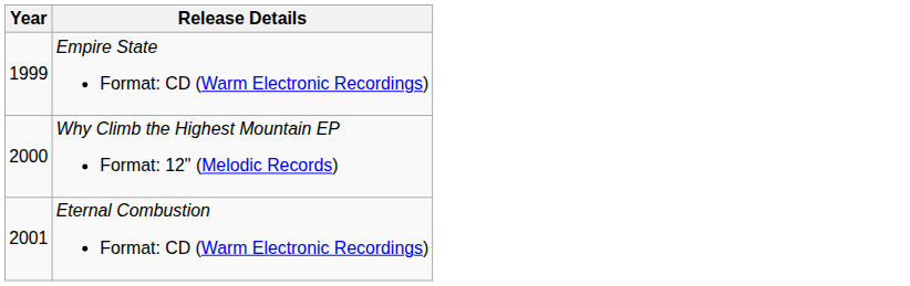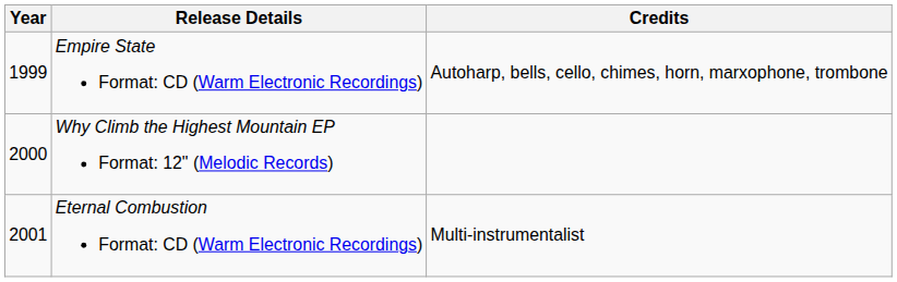 <table class="wikitable">
 <tr>
 <th>Year</th>
 <th>Release Details</th>
+<th>Credits</th>
 </tr>
 <tr>
 <td>1999</td>
 <td><em>Empire State</em><br><ul><li>Format: CD (<a href='#'>Warm Electronic Recordings</a>)</li></ul></td>
+<td>Autoharp, bells, cello, chimes, horn, marxophone, trombone</td>
 </tr>
 <tr>
 <td>2000</td>
 <td><em>Why Climb the Highest Mountain EP</em><br><ul><li>Format: 12" (<a href='#'>Melodic Records</a>)</li></ul></td>
+<td></td>
 </tr>
 <tr>
 <td>2001</td>
 <td><em>Eternal Combustion</em><br><ul><li>Format: CD (<a href='#'>Warm Electronic Recordings</a>)</li></ul></td>
+<td>Multi-instrumentalist</td>
 </tr>
 </table>
